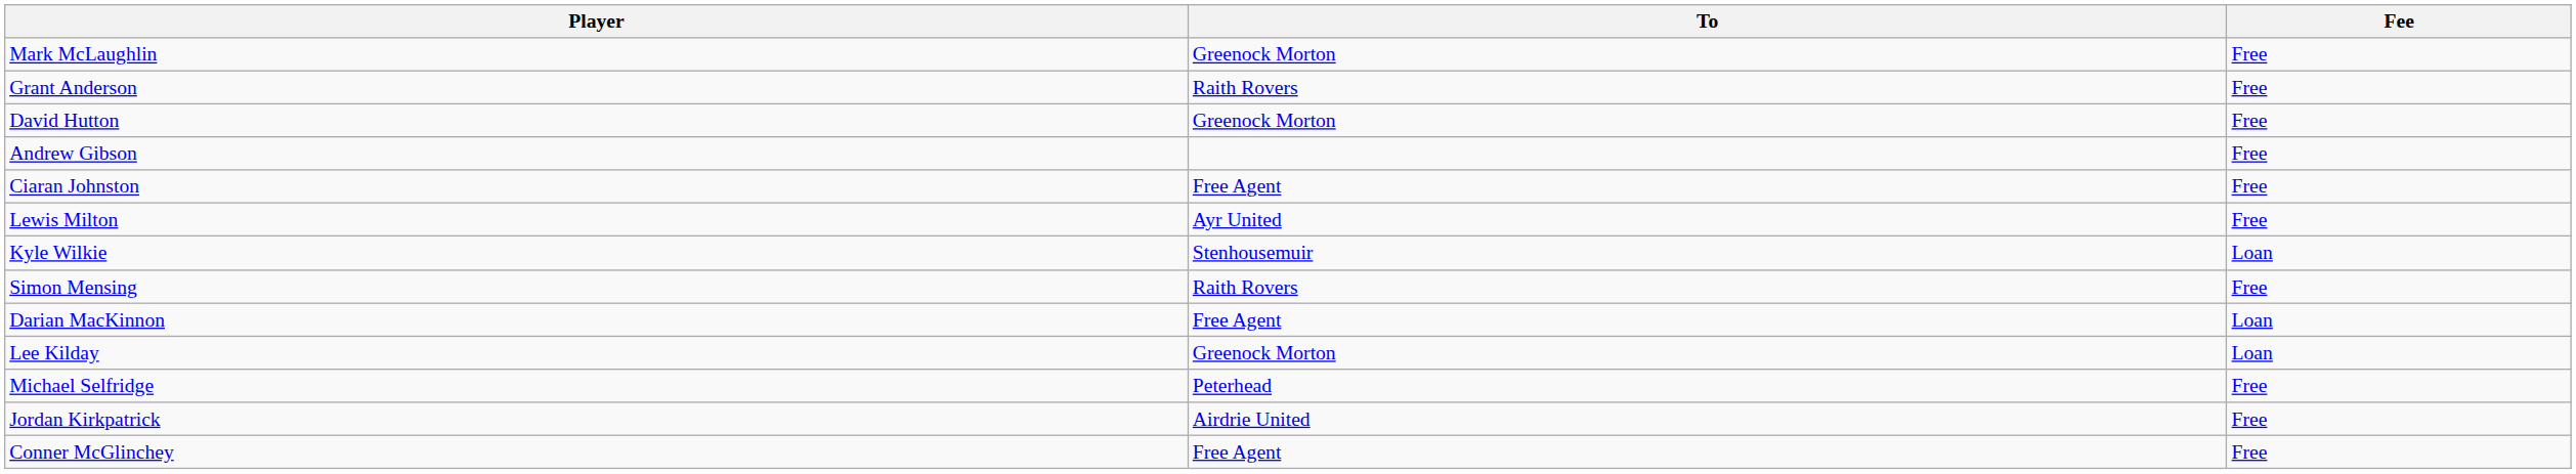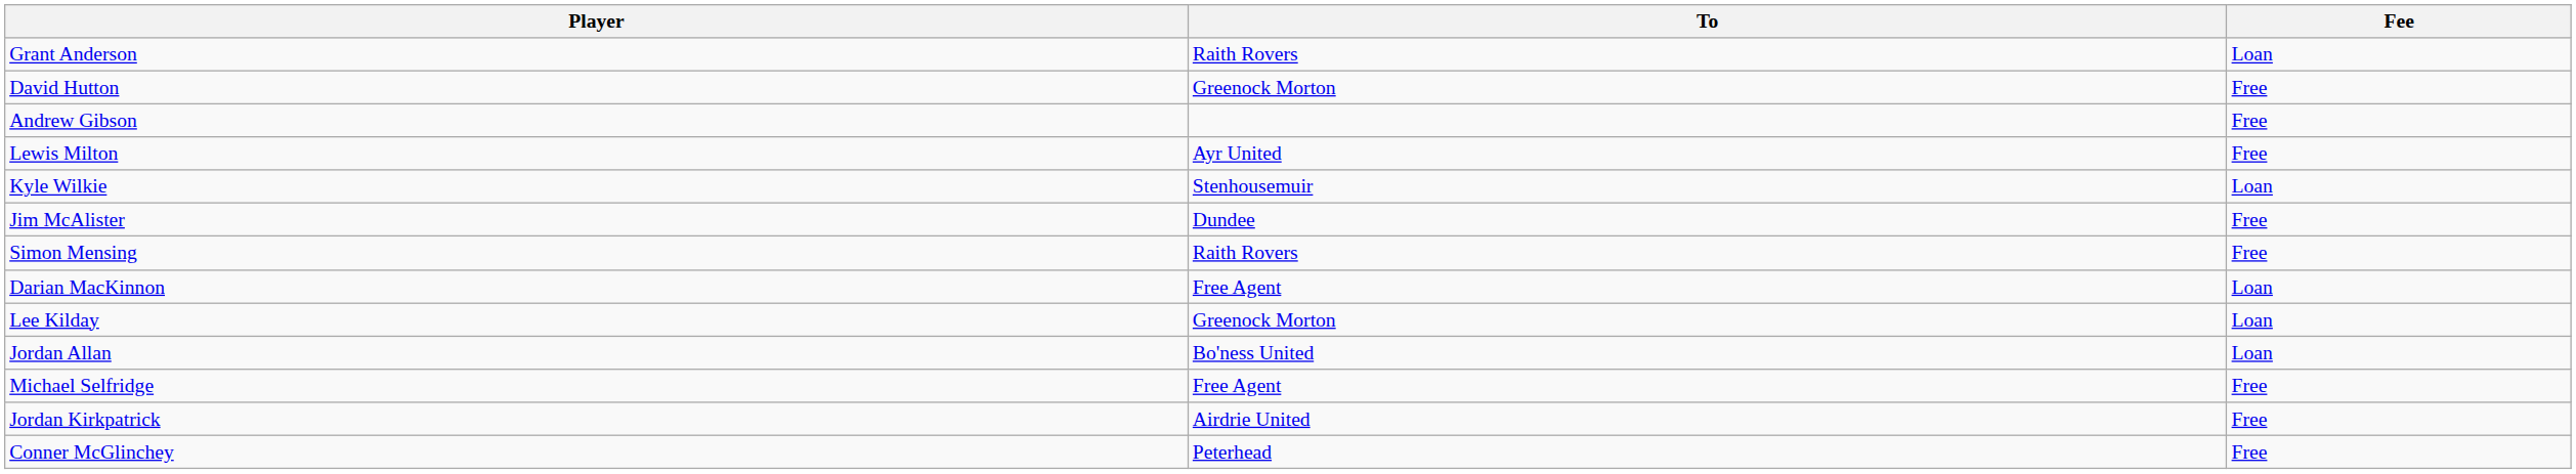 <table class="wikitable" style="text-align:center; font-size:95%;width:98%; text-align:left">
 <tr>
 <th>Player</th>
 <th>To</th>
 <th>Fee</th>
 </tr>
 <tr>
-<td> <a href='#'>Mark McLaughlin</a></td>
-<td> <a href='#'>Greenock Morton</a></td>
-<td><a href='#'>Free</a></td>
-</tr>
-<tr>
 <td> <a href='#'>Grant Anderson</a></td>
 <td> <a href='#'>Raith Rovers</a></td>
-<td><a href='#'>Free</a></td>
+<td><a href='#'>Loan</a></td>
 </tr>
 <tr>
 <td> <a href='#'>David Hutton</a></td>
 <td> <a href='#'>Greenock Morton</a></td>
 <td><a href='#'>Free</a></td>
 </tr>
 <tr>
 <td> <a href='#'>Andrew Gibson</a></td>
 <td></td>
 <td><a href='#'>Free</a></td>
 </tr>
 <tr>
-<td> <a href='#'>Ciaran Johnston</a></td>
-<td><a href='#'>Free Agent</a></td>
-<td><a href='#'>Free</a></td>
-</tr>
-<tr>
 <td> <a href='#'>Lewis Milton</a></td>
 <td> <a href='#'>Ayr United</a></td>
 <td><a href='#'>Free</a></td>
 </tr>
 <tr>
 <td> <a href='#'>Kyle Wilkie</a></td>
 <td> <a href='#'>Stenhousemuir</a></td>
 <td><a href='#'>Loan</a></td>
+</tr>
+<tr>
+<td> <a href='#'>Jim McAlister</a></td>
+<td> <a href='#'>Dundee</a></td>
+<td><a href='#'>Free</a></td>
 </tr>
 <tr>
 <td> <a href='#'>Simon Mensing</a></td>
 <td> <a href='#'>Raith Rovers</a></td>
 <td><a href='#'>Free</a></td>
 </tr>
 <tr>
 <td> <a href='#'>Darian MacKinnon</a></td>
 <td><a href='#'>Free Agent</a></td>
 <td><a href='#'>Loan</a></td>
 </tr>
 <tr>
 <td> <a href='#'>Lee Kilday</a></td>
 <td> <a href='#'>Greenock Morton</a></td>
 <td><a href='#'>Loan</a></td>
 </tr>
 <tr>
+<td> <a href='#'>Jordan Allan</a></td>
+<td> <a href='#'>Bo'ness United</a></td>
+<td><a href='#'>Loan</a></td>
+</tr>
+<tr>
 <td> <a href='#'>Michael Selfridge</a></td>
-<td> <a href='#'>Peterhead</a></td>
+<td><a href='#'>Free Agent</a></td>
 <td><a href='#'>Free</a></td>
 </tr>
 <tr>
 <td> <a href='#'>Jordan Kirkpatrick</a></td>
 <td> <a href='#'>Airdrie United</a></td>
 <td><a href='#'>Free</a></td>
 </tr>
 <tr>
 <td> <a href='#'>Conner McGlinchey</a></td>
-<td><a href='#'>Free Agent</a></td>
+<td> <a href='#'>Peterhead</a></td>
 <td><a href='#'>Free</a></td>
 </tr>
 </table>
